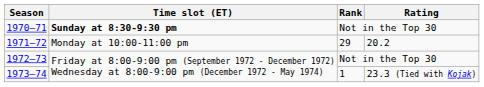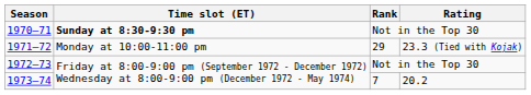 <table class="wikitable">
 <tr>
 <th>Season</th>
 <th>Time slot (ET)</th>
 <th>Rank</th>
 <th>Rating</th>
 </tr>
 <tr>
 <td><a href='#'>1970–71</a></td>
 <td><strong>Sunday at 8:30-9:30 pm</strong></td>
 <td colspan="2">Not in the Top 30</td>
 </tr>
 <tr>
 <td><a href='#'>1971–72</a></td>
 <td>Monday at 10:00-11:00 pm</td>
 <td>29</td>
-<td>20.2</td>
+<td>23.3 <small>(Tied with <em><a href='#'>Kojak</a></em>)</small></td>
 </tr>
 <tr>
 <td><a href='#'>1972–73</a></td>
 <td rowspan="2">Friday at 8:00-9:00 pm <small>(September 1972 - December 1972)</small><br>Wednesday at 8:00-9:00 pm <small>(December 1972 - May 1974)</small></td>
 <td colspan="2">Not in the Top 30</td>
 </tr>
 <tr>
 <td><a href='#'>1973–74</a></td>
-<td>1</td>
-<td>23.3 <small>(Tied with <em><a href='#'>Kojak</a></em>)</small></td>
+<td>7</td>
+<td>20.2</td>
 </tr>
 </table>
